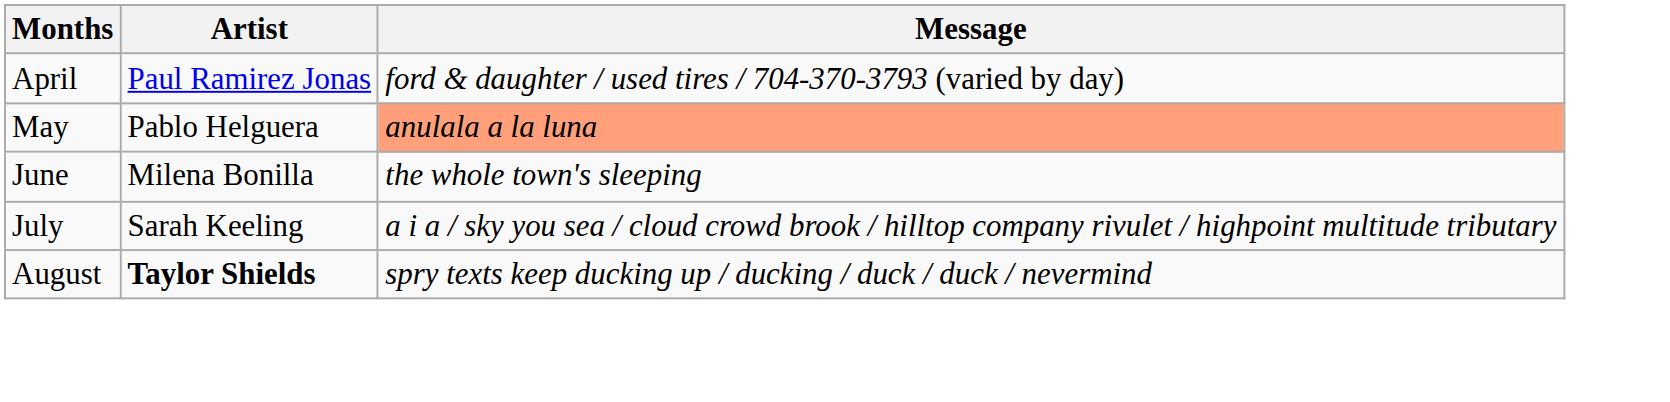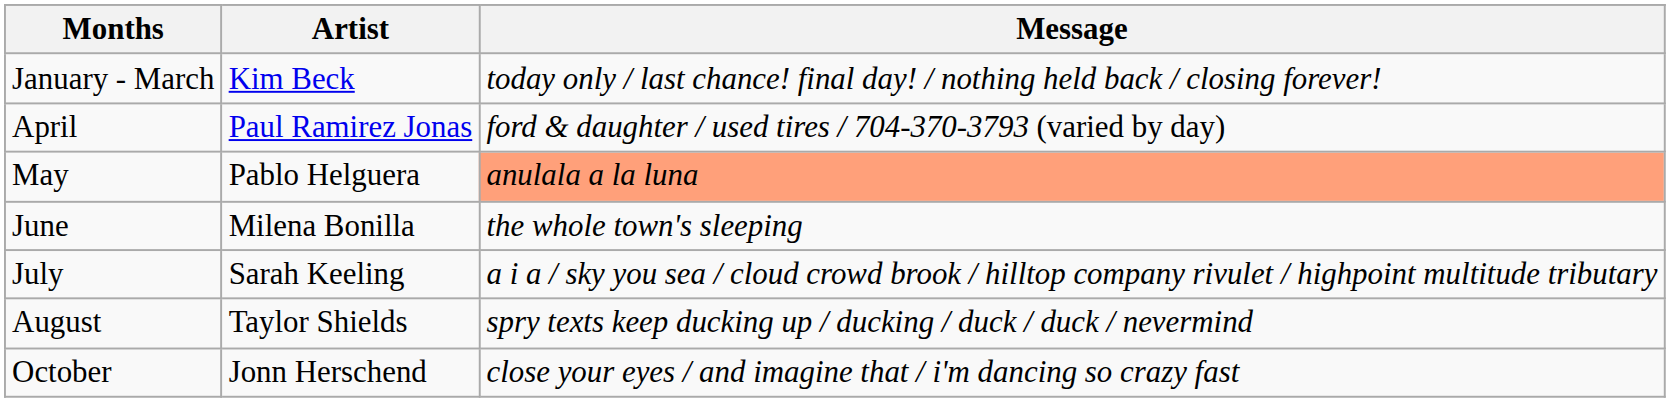 <table class="wikitable">
 <tr>
 <th>Months</th>
 <th>Artist</th>
 <th>Message</th>
+</tr>
+<tr>
+<td>January - March</td>
+<td><a href='#'>Kim Beck</a></td>
+<td><em>today only / last chance! final day! / nothing held back / closing forever!</em></td>
 </tr>
 <tr>
 <td>April</td>
 <td><a href='#'>Paul Ramirez Jonas</a></td>
 <td><em>ford & daughter / used tires / 704-370-3793</em> (varied by day)</td>
 </tr>
 <tr>
 <td>May</td>
 <td>Pablo Helguera</td>
 <td style="background: lightsalmon;"><em>anulala a la luna</em></td>
 </tr>
 <tr>
 <td>June</td>
 <td>Milena Bonilla</td>
 <td><em>the whole town's sleeping</em></td>
 </tr>
 <tr>
 <td>July</td>
 <td>Sarah Keeling</td>
 <td><em>a i a / sky you sea / cloud crowd brook / hilltop company rivulet / highpoint multitude tributary</em></td>
 </tr>
 <tr>
 <td>August</td>
-<td><strong>Taylor Shields</strong></td>
+<td>Taylor Shields</td>
 <td><em>spry texts keep ducking up / ducking / duck / duck / nevermind</em></td>
 </tr>
+<tr>
+<td>October</td>
+<td>Jonn Herschend</td>
+<td><em>close your eyes / and imagine that / i'm dancing so crazy fast</em></td>
+</tr>
 </table>
